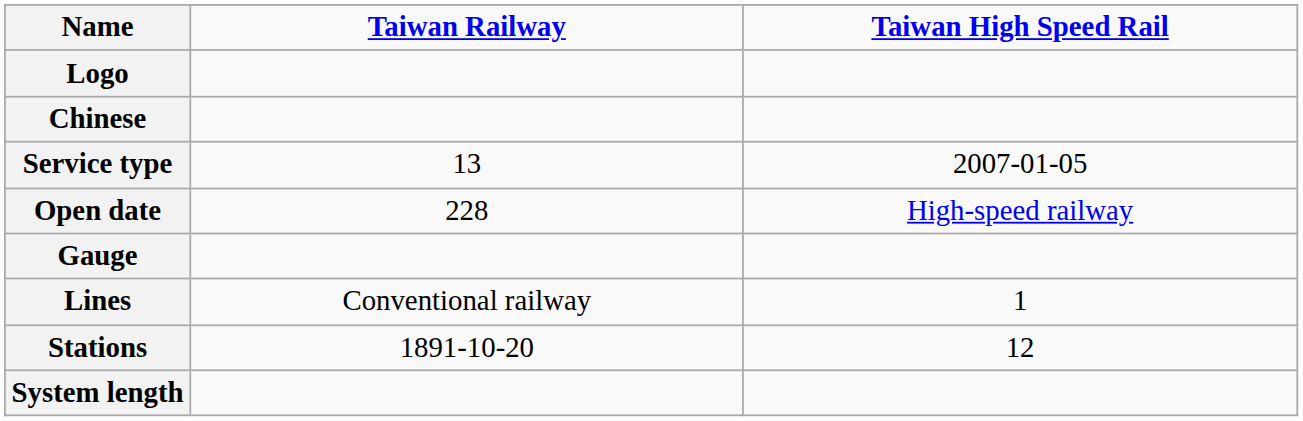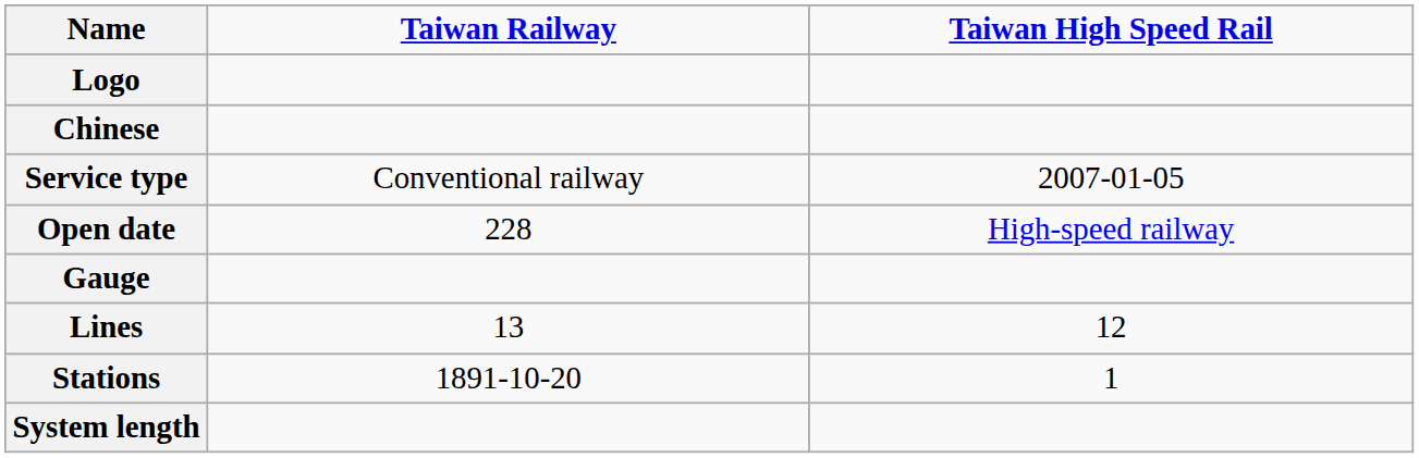 <table class=wikitable style="text-align:center;">
 <tr>
 <th>Name</th>
 <td width=300><strong><a href='#'>Taiwan Railway</a></strong></td>
 <td width=300><strong><a href='#'>Taiwan High Speed Rail</a></strong></td>
 </tr>
 <tr>
 <th>Logo</th>
 <td></td>
 <td></td>
 </tr>
 <tr>
 <th>Chinese</th>
 <td></td>
 <td></td>
 </tr>
 <tr>
 <th>Service type</th>
-<td>13</td>
+<td>Conventional railway</td>
 <td>2007-01-05</td>
 </tr>
 <tr>
 <th>Open date</th>
 <td>228</td>
 <td><a href='#'>High-speed railway</a></td>
 </tr>
 <tr>
 <th>Gauge</th>
 <td></td>
 <td></td>
 </tr>
 <tr>
 <th>Lines</th>
-<td>Conventional railway</td>
-<td>1</td>
+<td>13</td>
+<td>12</td>
 </tr>
 <tr>
 <th>Stations</th>
 <td>1891-10-20</td>
-<td>12</td>
+<td>1</td>
 </tr>
 <tr>
 <th>System length</th>
 <td></td>
 <td></td>
 </tr>
 </table>
